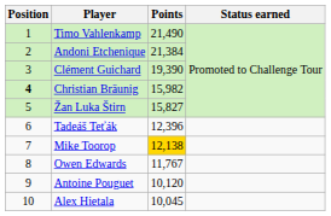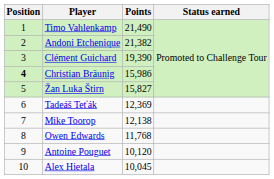 <table class=wikitable>
 <tr>
 <th>Position</th>
 <th>Player</th>
 <th>Points</th>
 <th>Status earned</th>
 </tr>
 <tr style="background:#D0F0C0;">
 <td align=center>1</td>
 <td> <a href='#'>Timo Vahlenkamp</a></td>
 <td align=center>21,490</td>
 <td rowspan=5>Promoted to Challenge Tour</td>
 </tr>
 <tr style="background:#D0F0C0;">
 <td align=center>2</td>
 <td> <a href='#'>Andoni Etchenique</a></td>
-<td align=center>21,384</td>
+<td align=center>21,382</td>
 </tr>
 <tr style="background:#D0F0C0;">
 <td align=center>3</td>
 <td> <a href='#'>Clément Guichard</a></td>
 <td align=center>19,390</td>
 </tr>
 <tr style="background:#D0F0C0;">
 <td align=center><strong>4</strong></td>
 <td> <a href='#'>Christian Bräunig</a></td>
-<td align=center>15,982</td>
+<td align=center>15,986</td>
 </tr>
 <tr style="background:#D0F0C0;">
 <td align=center>5</td>
 <td> <a href='#'>Žan Luka Štirn</a></td>
 <td align=center>15,827</td>
 </tr>
 <tr>
 <td align=center>6</td>
 <td> <a href='#'>Tadeáš Teťák</a></td>
-<td align=center>12,396</td>
+<td align=center>12,369</td>
 <td></td>
 </tr>
 <tr>
 <td align=center>7</td>
 <td> <a href='#'>Mike Toorop</a></td>
-<td align=center style="background: gold;">12,138</td>
+<td align=center>12,138</td>
 <td></td>
 </tr>
 <tr>
 <td align=center>8</td>
 <td> <a href='#'>Owen Edwards</a></td>
-<td align=center>11,767</td>
+<td align=center>11,768</td>
 <td></td>
 </tr>
 <tr>
 <td align=center>9</td>
 <td> <a href='#'>Antoine Pouguet</a></td>
 <td align=center>10,120</td>
 <td></td>
 </tr>
 <tr>
 <td align=center>10</td>
 <td> <a href='#'>Alex Hietala</a></td>
 <td align=center>10,045</td>
 <td></td>
 </tr>
 </table>
